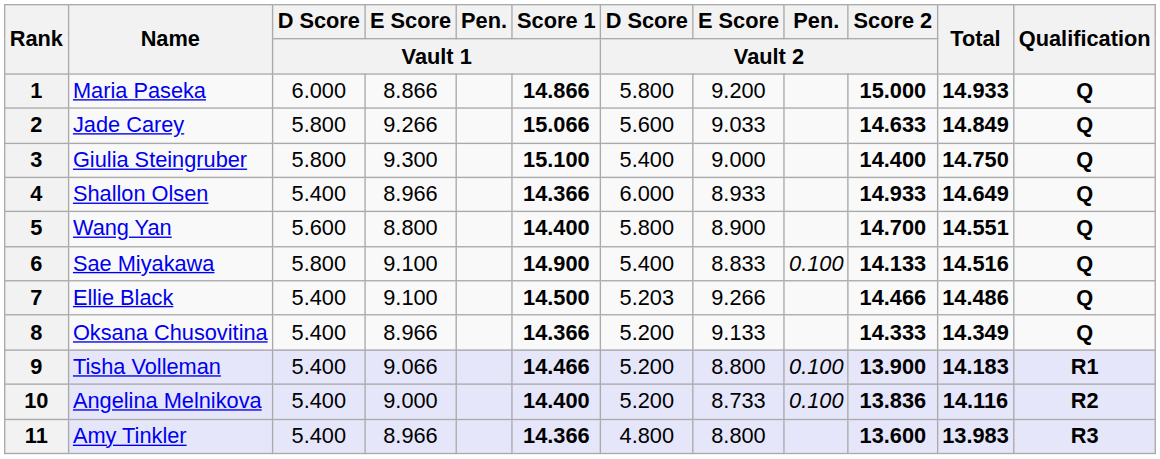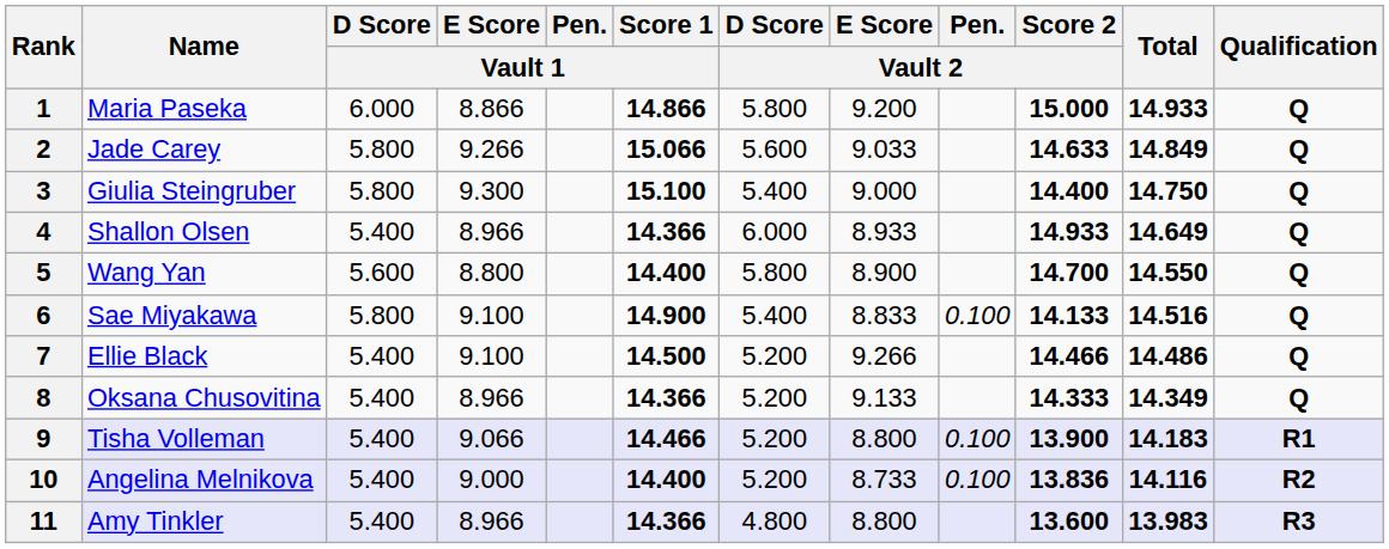 <table class="wikitable sortable" style="text-align:center">
 <tr>
 <th rowspan="2">Rank</th>
 <th rowspan="2">Name</th>
 <th>D Score</th>
 <th>E Score</th>
 <th>Pen.</th>
 <th>Score 1</th>
 <th>D Score</th>
 <th>E Score</th>
 <th>Pen.</th>
 <th>Score 2</th>
 <th rowspan="2">Total</th>
 <th rowspan="2">Qualification</th>
 </tr>
 <tr>
 <th colspan="4">Vault 1</th>
 <th colspan="4">Vault 2</th>
 </tr>
 <tr>
 <th><strong>1</strong></th>
 <td align="left"> <a href='#'>Maria Paseka</a></td>
 <td>6.000</td>
 <td>8.866</td>
 <td></td>
 <td><strong>14.866</strong></td>
 <td>5.800</td>
 <td>9.200</td>
 <td></td>
 <td><strong>15.000</strong></td>
 <td><strong>14.933</strong></td>
 <td><strong>Q</strong></td>
 </tr>
 <tr>
 <th>2</th>
 <td align="left"> <a href='#'>Jade Carey</a></td>
 <td>5.800</td>
 <td>9.266</td>
 <td></td>
 <td><strong>15.066</strong></td>
 <td>5.600</td>
 <td>9.033</td>
 <td></td>
 <td><strong>14.633</strong></td>
 <td><strong>14.849</strong></td>
 <td><strong>Q</strong></td>
 </tr>
 <tr>
 <th>3</th>
 <td align="left"> <a href='#'>Giulia Steingruber</a></td>
 <td>5.800</td>
 <td>9.300</td>
 <td></td>
 <td><strong>15.100</strong></td>
 <td>5.400</td>
 <td>9.000</td>
 <td></td>
 <td><strong>14.400</strong></td>
 <td><strong>14.750</strong></td>
 <td><strong>Q</strong></td>
 </tr>
 <tr>
 <th>4</th>
 <td align="left"> <a href='#'>Shallon Olsen</a></td>
 <td>5.400</td>
 <td>8.966</td>
 <td></td>
 <td><strong>14.366</strong></td>
 <td>6.000</td>
 <td>8.933</td>
 <td></td>
 <td><strong>14.933</strong></td>
 <td><strong>14.649</strong></td>
 <td><strong>Q</strong></td>
 </tr>
 <tr>
 <th>5</th>
 <td align="left"> <a href='#'>Wang Yan</a></td>
 <td>5.600</td>
 <td>8.800</td>
 <td></td>
 <td><strong>14.400</strong></td>
 <td>5.800</td>
 <td>8.900</td>
 <td></td>
 <td><strong>14.700</strong></td>
-<td><strong>14.551</strong></td>
+<td><strong>14.550</strong></td>
 <td><strong>Q</strong></td>
 </tr>
 <tr>
 <th>6</th>
 <td align="left"> <a href='#'>Sae Miyakawa</a></td>
 <td>5.800</td>
 <td>9.100</td>
 <td></td>
 <td><strong>14.900</strong></td>
 <td>5.400</td>
 <td>8.833</td>
 <td><em>0.100</em></td>
 <td><strong>14.133</strong></td>
 <td><strong>14.516</strong></td>
 <td><strong>Q</strong></td>
 </tr>
 <tr>
 <th><strong>7</strong></th>
 <td align="left"> <a href='#'>Ellie Black</a></td>
 <td>5.400</td>
 <td>9.100</td>
 <td></td>
 <td><strong>14.500</strong></td>
-<td>5.203</td>
+<td>5.200</td>
 <td>9.266</td>
 <td></td>
 <td><strong>14.466</strong></td>
 <td><strong>14.486</strong></td>
 <td><strong>Q</strong></td>
 </tr>
 <tr>
 <th><strong>8</strong></th>
 <td align="left"> <a href='#'>Oksana Chusovitina</a></td>
 <td>5.400</td>
 <td>8.966</td>
 <td></td>
 <td><strong>14.366</strong></td>
 <td>5.200</td>
 <td>9.133</td>
 <td></td>
 <td><strong>14.333</strong></td>
 <td><strong>14.349</strong></td>
 <td><strong>Q</strong></td>
 </tr>
 <tr bgcolor="e6e6fa">
 <th><strong>9</strong></th>
 <td align="left"> <a href='#'>Tisha Volleman</a></td>
 <td>5.400</td>
 <td>9.066</td>
 <td></td>
 <td><strong>14.466</strong></td>
 <td>5.200</td>
 <td>8.800</td>
 <td><em>0.100</em></td>
 <td><strong>13.900</strong></td>
 <td><strong>14.183</strong></td>
 <td><strong>R1</strong></td>
 </tr>
 <tr bgcolor="e6e6fa">
 <th><strong>10</strong></th>
 <td align="left"> <a href='#'>Angelina Melnikova</a></td>
 <td>5.400</td>
 <td>9.000</td>
 <td></td>
 <td><strong>14.400</strong></td>
 <td>5.200</td>
 <td>8.733</td>
 <td><em>0.100</em></td>
 <td><strong>13.836</strong></td>
 <td><strong>14.116</strong></td>
 <td><strong>R2</strong></td>
 </tr>
 <tr bgcolor="e6e6fa">
 <th><strong>11</strong></th>
 <td align="left"> <a href='#'>Amy Tinkler</a></td>
 <td>5.400</td>
 <td>8.966</td>
 <td></td>
 <td><strong>14.366</strong></td>
 <td>4.800</td>
 <td>8.800</td>
 <td></td>
 <td><strong>13.600</strong></td>
 <td><strong>13.983</strong></td>
 <td><strong>R3</strong></td>
 </tr>
 </table>
